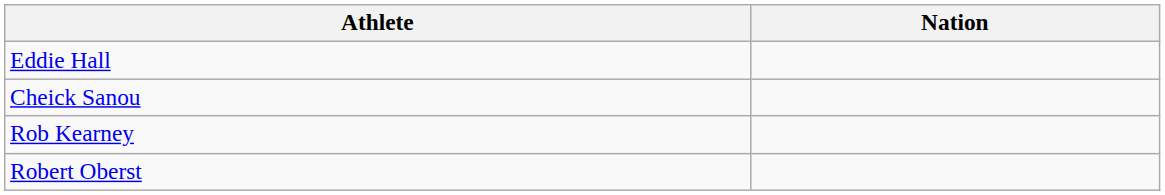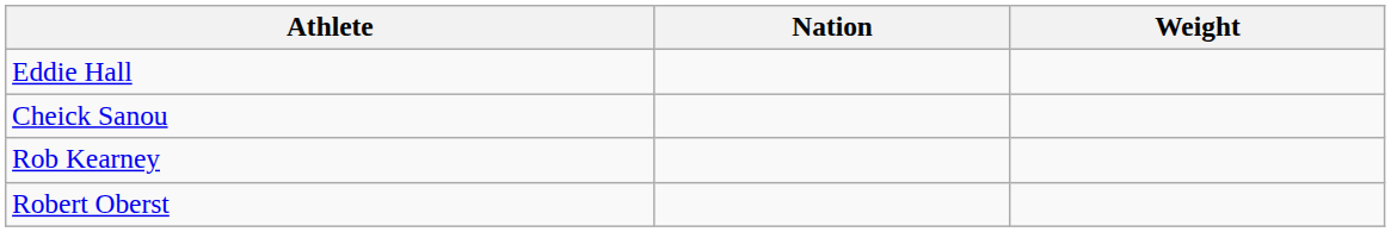 <table class="wikitable sortable" style="text-align:center;width: 50%;">
 <tr>
 <th scope="col">Athlete</th>
 <th scope="col">Nation</th>
+<th scope="col">Weight</th>
 </tr>
 <tr>
 <td align=left><a href='#'>Eddie Hall</a></td>
 <td align=left></td>
+<td></td>
 </tr>
 <tr>
 <td align=left><a href='#'>Cheick Sanou</a></td>
 <td align=left></td>
+<td></td>
 </tr>
 <tr>
 <td align=left><a href='#'>Rob Kearney</a></td>
 <td align=left></td>
+<td></td>
 </tr>
 <tr>
 <td align=left><a href='#'>Robert Oberst</a></td>
 <td align=left></td>
+<td></td>
 </tr>
 </table>
